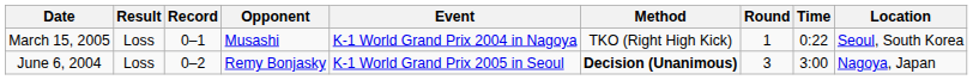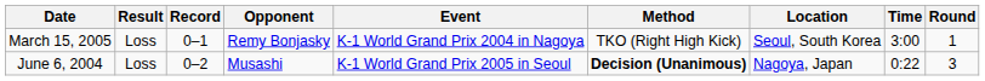 <table class="wikitable" style="text-align:center; font-size:95%">
 <tr>
 <th>Date</th>
 <th>Result</th>
 <th>Record</th>
 <th>Opponent</th>
 <th>Event</th>
 <th>Method</th>
+<th>Location</th>
+<th>Time</th>
 <th>Round</th>
-<th>Time</th>
-<th>Location</th>
 </tr>
 <tr>
 <td>March 15, 2005</td>
 <td>Loss</td>
 <td>0–1</td>
-<td style="text-align:left;"> <a href='#'>Musashi</a></td>
+<td> <a href='#'>Remy Bonjasky</a></td>
 <td style="text-align:left;"><a href='#'>K-1 World Grand Prix 2004 in Nagoya</a></td>
 <td>TKO (Right High Kick)</td>
+<td style="text-align:left;"> <a href='#'>Seoul</a>, South Korea</td>
+<td>3:00</td>
 <td>1</td>
-<td>0:22</td>
-<td style="text-align:left;"> <a href='#'>Seoul</a>, South Korea</td>
 </tr>
 <tr>
 <td>June 6, 2004</td>
 <td>Loss</td>
 <td>0–2</td>
-<td> <a href='#'>Remy Bonjasky</a></td>
+<td style="text-align:left;"> <a href='#'>Musashi</a></td>
 <td style="text-align:left;"><a href='#'>K-1 World Grand Prix 2005 in Seoul</a></td>
 <td><strong>Decision (Unanimous)</strong></td>
+<td style="text-align:left;"> <a href='#'>Nagoya</a>, Japan</td>
+<td>0:22</td>
 <td>3</td>
-<td>3:00</td>
-<td style="text-align:left;"> <a href='#'>Nagoya</a>, Japan</td>
 </tr>
 </table>
